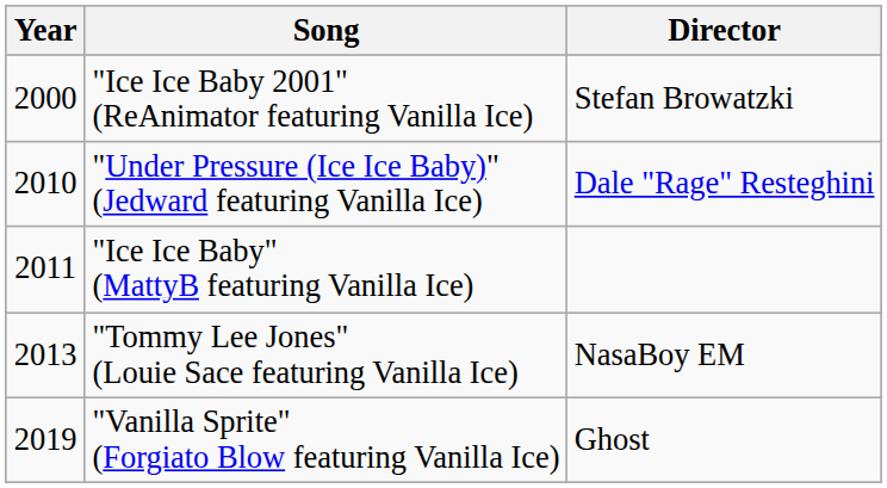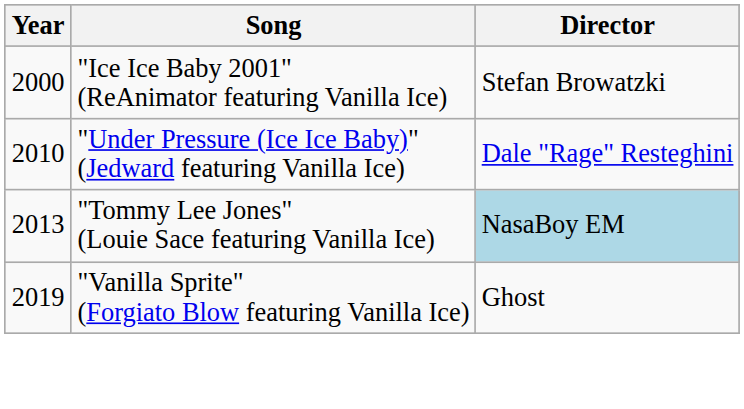 <table class="wikitable">
 <tr>
 <th width="33">Year</th>
 <th>Song</th>
 <th>Director</th>
 </tr>
 <tr>
 <td align="center">2000</td>
 <td>"Ice Ice Baby 2001" <br><span>(ReAnimator featuring Vanilla Ice)</span></td>
 <td>Stefan Browatzki</td>
 </tr>
 <tr>
 <td align="center">2010</td>
 <td>"<a href='#'>Under Pressure (Ice Ice Baby)</a>" <br><span>(<a href='#'>Jedward</a> featuring Vanilla Ice)</span></td>
 <td><a href='#'>Dale "Rage" Resteghini</a></td>
 </tr>
 <tr>
-<td align="center">2011</td>
-<td>"Ice Ice Baby" <br><span>(<a href='#'>MattyB</a> featuring Vanilla Ice)</span></td>
-<td></td>
-</tr>
-<tr>
 <td align="center">2013</td>
 <td>"Tommy Lee Jones" <br><span>(Louie Sace featuring Vanilla Ice)</span></td>
-<td>NasaBoy EM</td>
+<td style="background: lightblue;">NasaBoy EM</td>
 </tr>
 <tr>
 <td align="center">2019</td>
 <td>"Vanilla Sprite" <br><span>(<a href='#'>Forgiato Blow</a> featuring Vanilla Ice)</span></td>
 <td>Ghost</td>
 </tr>
 </table>
